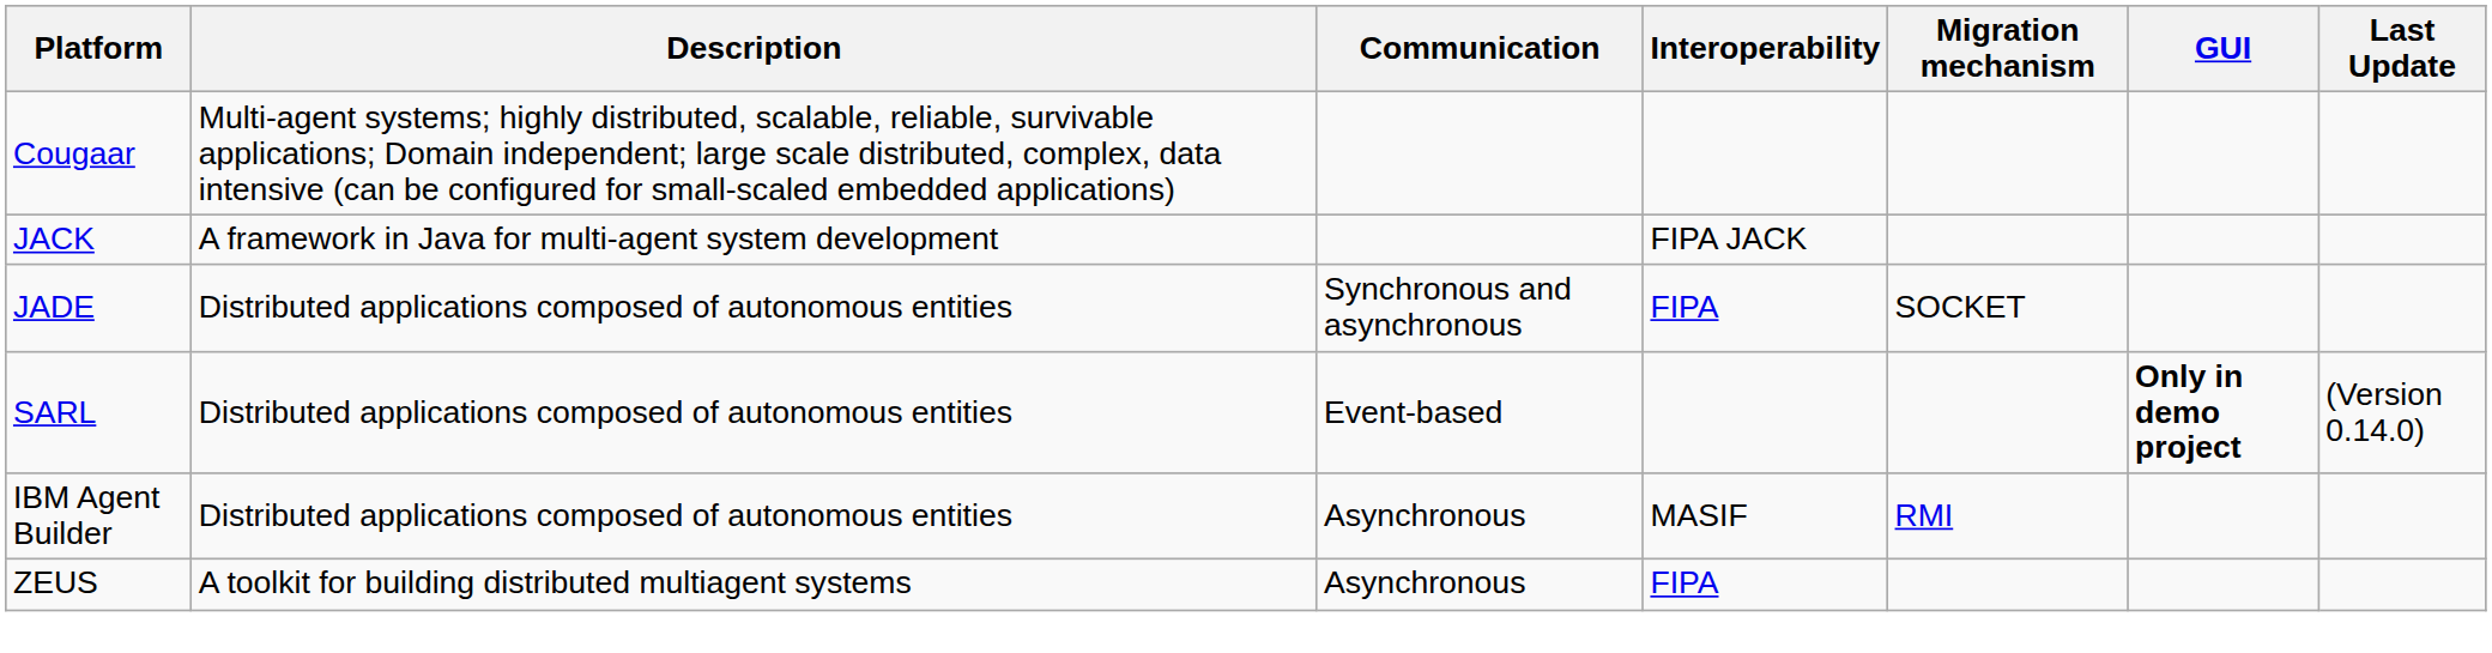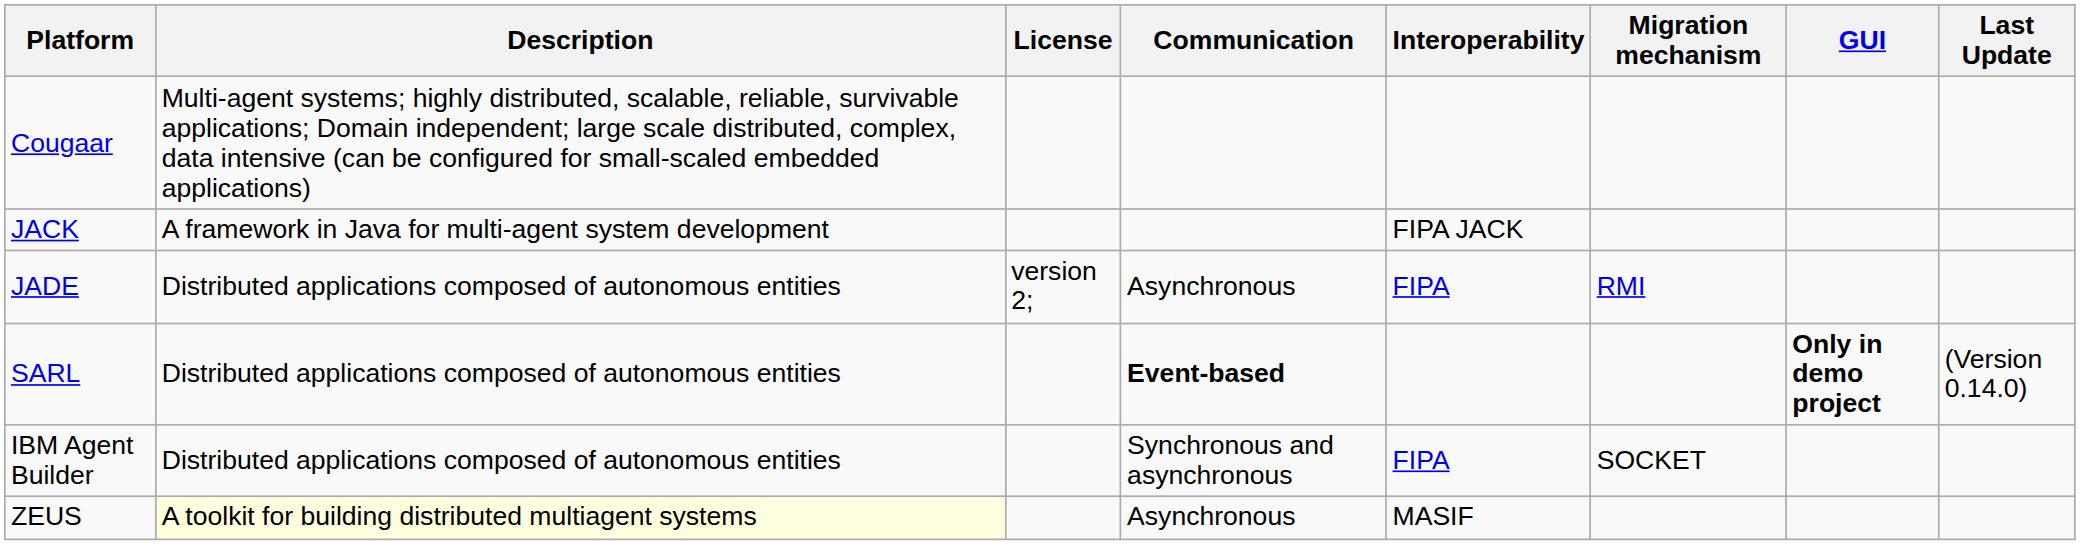 <table class="wikitable sortable sort-under">
 <tr>
 <th>Platform</th>
 <th>Description</th>
+<th>License</th>
 <th>Communication</th>
 <th>Interoperability</th>
 <th>Migration mechanism</th>
 <th><a href='#'>GUI</a></th>
 <th>Last Update</th>
 </tr>
 <tr>
 <td><a href='#'>Cougaar</a></td>
 <td>Multi-agent systems; highly distributed, scalable, reliable, survivable applications; Domain independent; large scale distributed, complex, data intensive (can be configured for small-scaled embedded applications)</td>
 <td></td>
 <td></td>
 <td></td>
 <td></td>
+<td></td>
 <td> </td>
 </tr>
 <tr>
 <td><a href='#'>JACK</a></td>
 <td>A framework in Java for multi-agent system development</td>
+<td></td>
 <td></td>
 <td>FIPA JACK</td>
 <td></td>
 <td></td>
 <td> </td>
 </tr>
 <tr>
 <td><a href='#'>JADE</a></td>
 <td>Distributed applications composed of autonomous entities</td>
-<td>Synchronous and asynchronous</td>
+<td> version 2;</td>
+<td>Asynchronous</td>
 <td><a href='#'>FIPA</a></td>
-<td>SOCKET</td>
+<td><a href='#'>RMI</a></td>
 <td></td>
 <td></td>
 </tr>
 <tr>
 <td><a href='#'>SARL</a></td>
 <td>Distributed applications composed of autonomous entities</td>
-<td>Event-based</td>
+<td></td>
+<td><strong>Event-based</strong></td>
 <td></td>
 <td></td>
 <td><strong>Only in demo project</strong></td>
 <td> (Version 0.14.0)</td>
 </tr>
 <tr>
 <td>IBM Agent Builder</td>
 <td>Distributed applications composed of autonomous entities</td>
-<td>Asynchronous</td>
-<td>MASIF</td>
-<td><a href='#'>RMI</a></td>
+<td></td>
+<td>Synchronous and asynchronous</td>
+<td><a href='#'>FIPA</a></td>
+<td>SOCKET</td>
 <td></td>
 <td> </td>
 </tr>
 <tr>
 <td> ZEUS</td>
-<td>A toolkit for building distributed multiagent systems</td>
+<td style="background: lightyellow;">A toolkit for building distributed multiagent systems</td>
+<td></td>
 <td>Asynchronous</td>
-<td><a href='#'>FIPA</a></td>
+<td>MASIF</td>
 <td></td>
 <td></td>
 <td> </td>
 </tr>
 </table>
